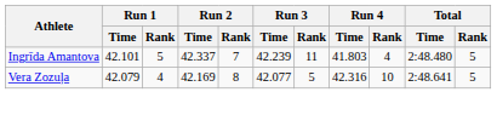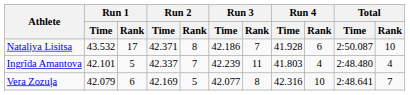 <table class="wikitable" border="1" style="font-size:90%">
 <tr>
 <th rowspan="2">Athlete</th>
 <th colspan="2">Run 1</th>
 <th colspan="2">Run 2</th>
 <th colspan="2">Run 3</th>
 <th colspan="2">Run 4</th>
 <th colspan="2">Total</th>
 </tr>
 <tr>
 <th>Time</th>
 <th>Rank</th>
 <th>Time</th>
 <th>Rank</th>
 <th>Time</th>
 <th>Rank</th>
 <th>Time</th>
 <th>Rank</th>
 <th>Time</th>
 <th>Rank</th>
 </tr>
 <tr>
+<td><a href='#'>Nataliya Lisitsa</a></td>
+<td align="center">43.532</td>
+<td align="center">17</td>
+<td align="center">42.371</td>
+<td align="center">8</td>
+<td align="center">42.186</td>
+<td align="center">7</td>
+<td align="center">41.928</td>
+<td align="center">6</td>
+<td align="center">2:50.087</td>
+<td align="center">10</td>
+</tr>
+<tr>
 <td><a href='#'>Ingrīda Amantova</a></td>
 <td align="center">42.101</td>
 <td align="center">5</td>
 <td align="center">42.337</td>
 <td align="center">7</td>
 <td align="center">42.239</td>
 <td align="center">11</td>
 <td align="center">41.803</td>
 <td align="center">4</td>
 <td align="center">2:48.480</td>
-<td align="center">5</td>
+<td align="center">4</td>
 </tr>
 <tr>
 <td><a href='#'>Vera Zozuļa</a></td>
 <td align="center">42.079</td>
-<td align="center">4</td>
+<td align="center">6</td>
 <td align="center">42.169</td>
+<td align="center">5</td>
+<td align="center">42.077</td>
 <td align="center">8</td>
-<td align="center">42.077</td>
-<td align="center">5</td>
 <td align="center">42.316</td>
 <td align="center">10</td>
 <td align="center">2:48.641</td>
-<td align="center">5</td>
+<td align="center">7</td>
 </tr>
 </table>
